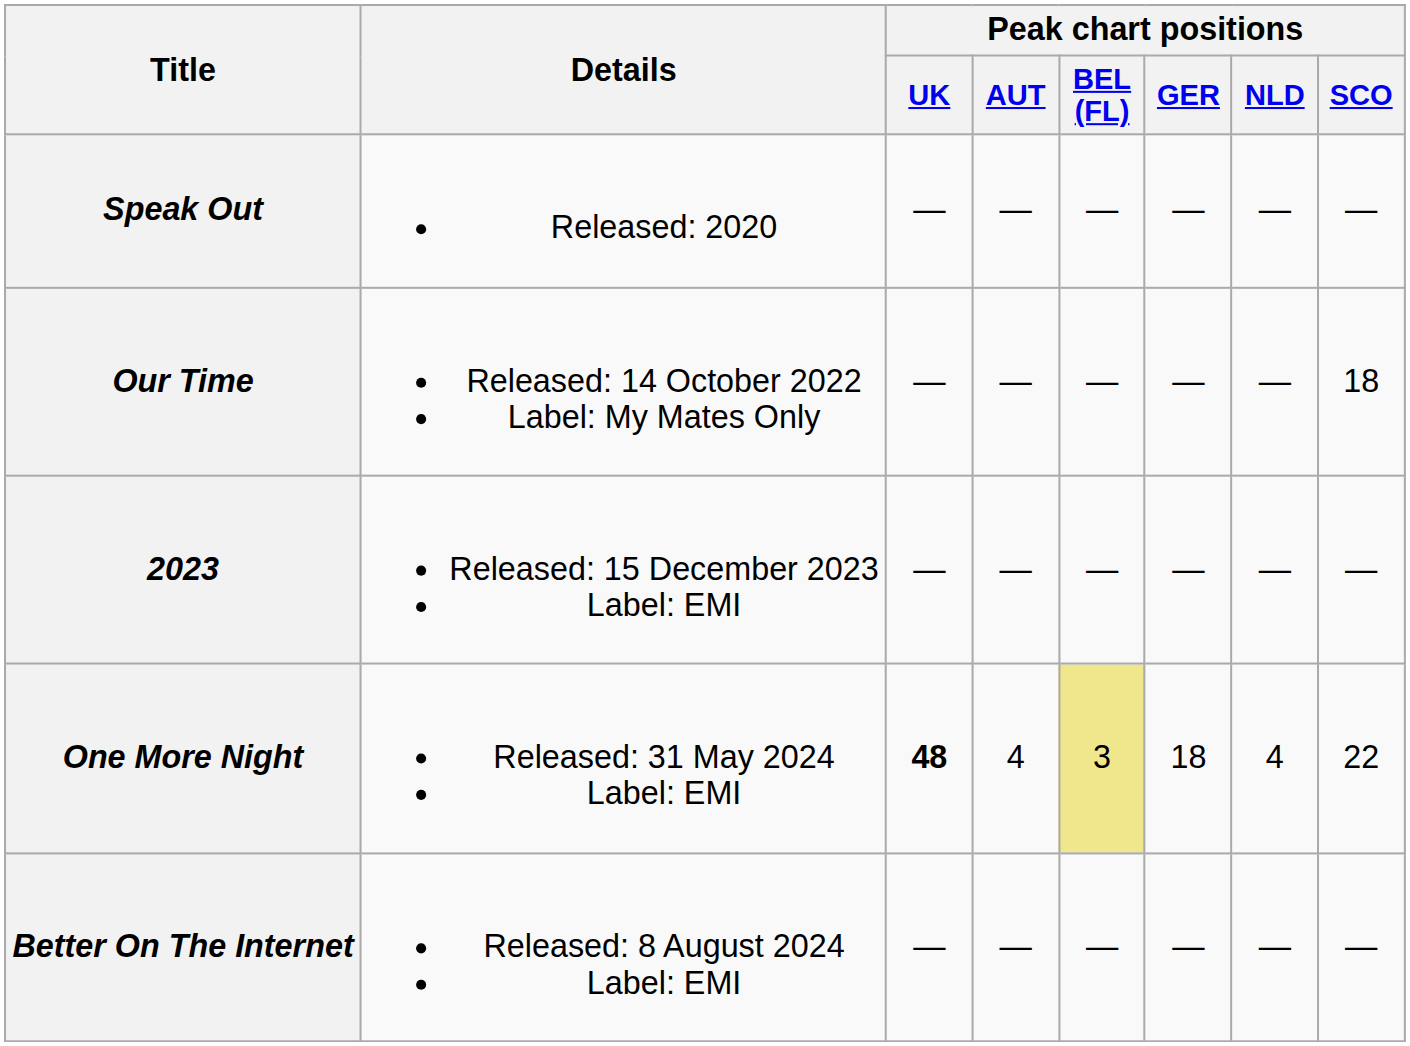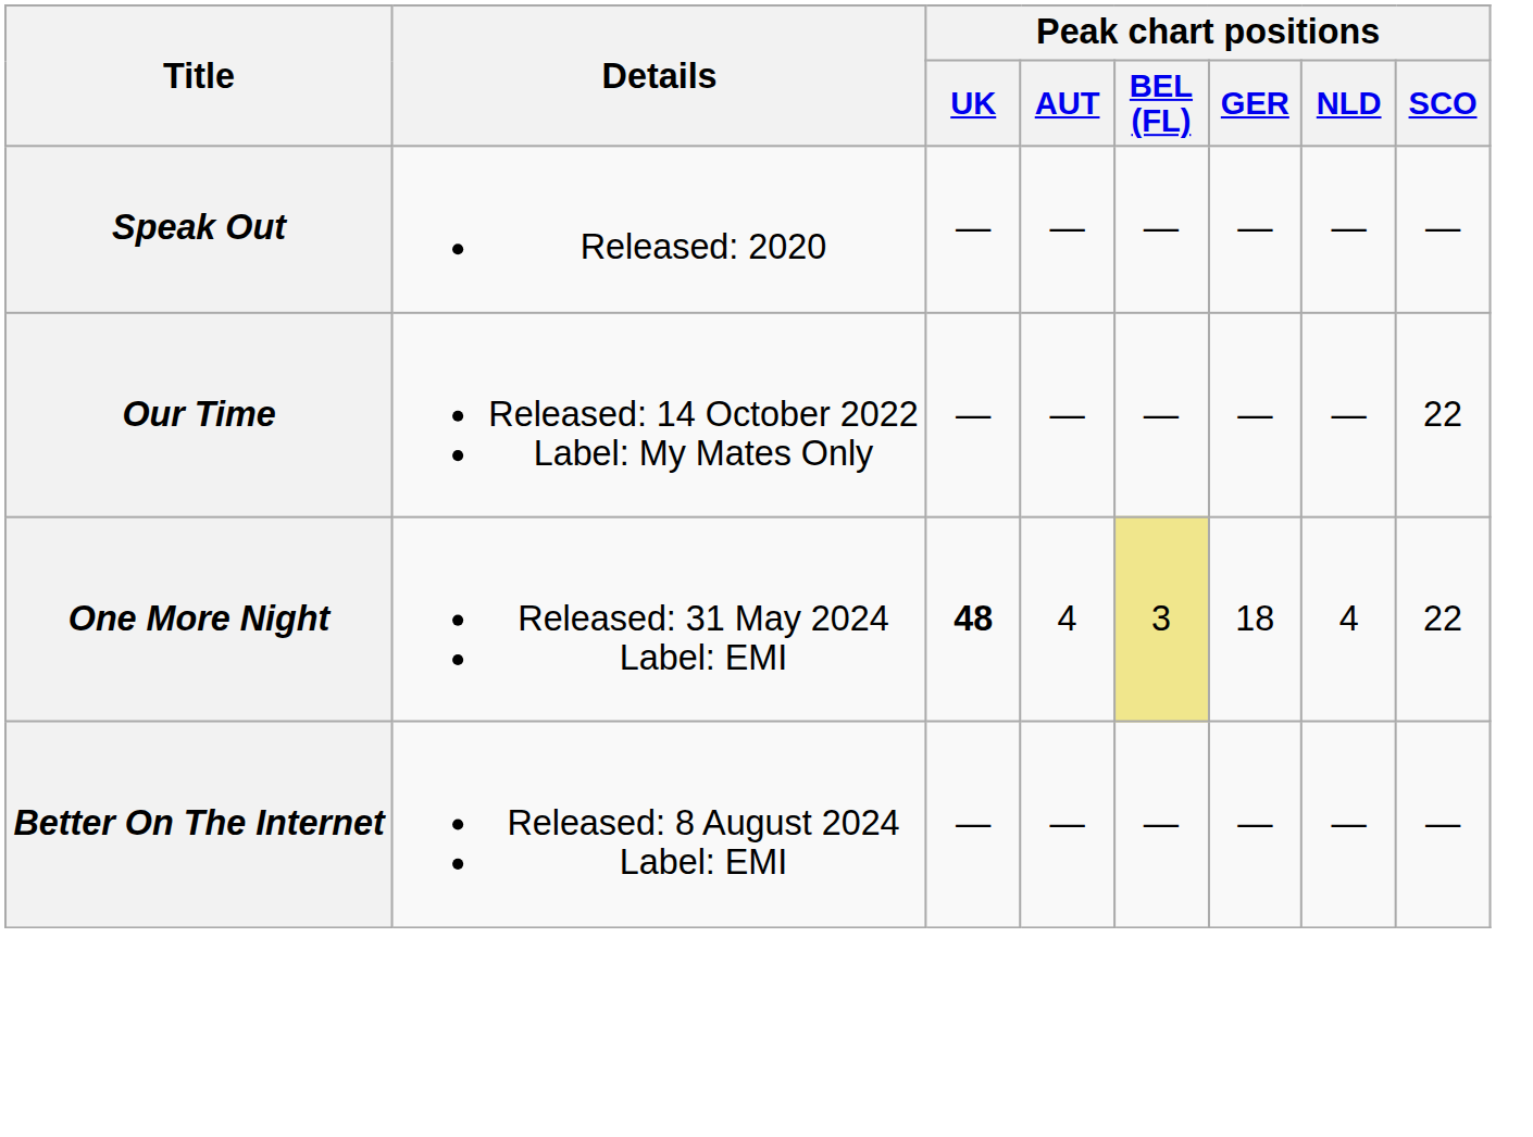 <table class="wikitable plainrowheaders" style="text-align:center">
 <tr>
 <th scope="col" rowspan="2">Title</th>
 <th scope="col" rowspan="2">Details</th>
 <th scope="col" colspan="6">Peak chart positions</th>
 </tr>
 <tr>
 <th scope="col" style="width:2.5em;font-size:90%;"><a href='#'>UK</a><br></th>
 <th scope="col" style="width:2.5em;font-size:90%;"><a href='#'>AUT</a><br></th>
 <th scope="col" style="width:2.5em;font-size:90%;"><a href='#'>BEL<br>(FL)</a><br></th>
 <th scope="col" style="width:2.5em;font-size:90%;"><a href='#'>GER</a><br></th>
 <th scope="col" style="width:2.5em;font-size:90%;"><a href='#'>NLD</a><br></th>
 <th scope="col" style="width:2.5em;font-size:90%;"><a href='#'>SCO</a><br></th>
 </tr>
 <tr>
 <th scope="row"><em>Speak Out</em></th>
 <td><br><ul><li>Released: 2020</li></ul></td>
 <td>—</td>
 <td>—</td>
 <td>—</td>
 <td>—</td>
 <td>—</td>
 <td>—</td>
 </tr>
 <tr>
 <th scope="row"><em>Our Time</em></th>
 <td><br><ul><li>Released: 14 October 2022</li><li>Label: My Mates Only</li></ul></td>
 <td>—</td>
 <td>—</td>
 <td>—</td>
 <td>—</td>
 <td>—</td>
-<td>18</td>
-</tr>
-<tr>
-<th scope="row"><em>2023</em></th>
-<td><br><ul><li>Released: 15 December 2023</li><li>Label: EMI</li></ul></td>
-<td>—</td>
-<td>—</td>
-<td>—</td>
-<td>—</td>
-<td>—</td>
-<td>—</td>
+<td>22</td>
 </tr>
 <tr>
 <th scope="row"><em>One More Night</em></th>
 <td><br><ul><li>Released: 31 May 2024</li><li>Label: EMI</li></ul></td>
 <td><strong>48</strong></td>
 <td>4</td>
 <td style="background: khaki;">3</td>
 <td>18</td>
 <td>4</td>
 <td>22</td>
 </tr>
 <tr>
 <th scope="row"><em>Better On The Internet</em></th>
 <td><br><ul><li>Released: 8 August 2024</li><li>Label: EMI</li></ul></td>
 <td>—</td>
 <td>—</td>
 <td>—</td>
 <td>—</td>
 <td>—</td>
 <td>—</td>
 </tr>
 </table>
